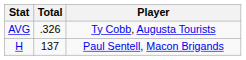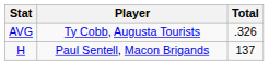 <table class="wikitable" width="40%" style="text-align:center;">
 <tr>
 <th width="5%">Stat</th>
+<th width="60%">Player</th>
 <th width="5%">Total</th>
-<th width="60%">Player</th>
 </tr>
 <tr>
 <td><a href='#'>AVG</a></td>
+<td><a href='#'>Ty Cobb</a>, <a href='#'>Augusta Tourists</a></td>
 <td>.326</td>
-<td><a href='#'>Ty Cobb</a>, <a href='#'>Augusta Tourists</a></td>
 </tr>
 <tr>
 <td><a href='#'>H</a></td>
+<td><a href='#'>Paul Sentell</a>, <a href='#'>Macon Brigands</a></td>
 <td>137</td>
-<td><a href='#'>Paul Sentell</a>, <a href='#'>Macon Brigands</a></td>
 </tr>
 </table>
